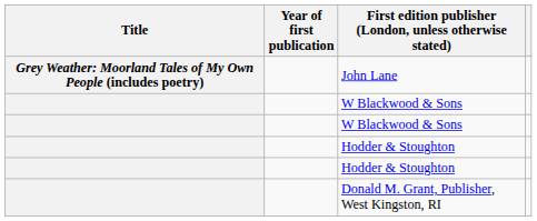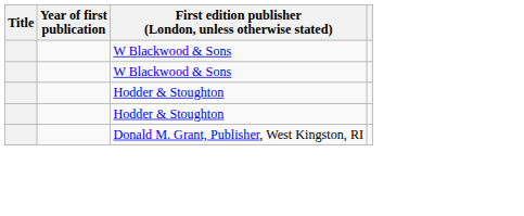 <table class="wikitable plainrowheaders sortable" style="margin-right: 0;">
 <tr>
 <th scope="col">Title</th>
 <th scope="col">Year of first<br>publication</th>
 <th scope="col">First edition publisher<br>(London, unless otherwise stated)</th>
 <th scope="col" class="unsortable"></th>
-</tr>
-<tr>
-<th scope="row"><em>Grey Weather: Moorland Tales of My Own People</em> (includes poetry)</th>
-<td></td>
-<td><a href='#'>John Lane</a></td>
-<td style="text-align: center;"></td>
 </tr>
 <tr>
 <th scope="row"></th>
 <td></td>
 <td><a href='#'>W Blackwood & Sons</a></td>
 <td style="text-align: center;"></td>
 </tr>
 <tr>
 <th scope="row"></th>
 <td></td>
 <td><a href='#'>W Blackwood & Sons</a></td>
 <td style="text-align: center;"></td>
 </tr>
 <tr>
 <th scope="row"></th>
 <td></td>
 <td><a href='#'>Hodder & Stoughton</a></td>
 <td style="text-align: center;"></td>
 </tr>
 <tr>
 <th scope="row"></th>
 <td></td>
 <td><a href='#'>Hodder & Stoughton</a></td>
 <td style="text-align: center;"></td>
 </tr>
 <tr>
 <th scope="row"></th>
 <td></td>
 <td><a href='#'>Donald M. Grant, Publisher</a>, West Kingston, RI</td>
 <td style="text-align: center;"></td>
 </tr>
 </table>
